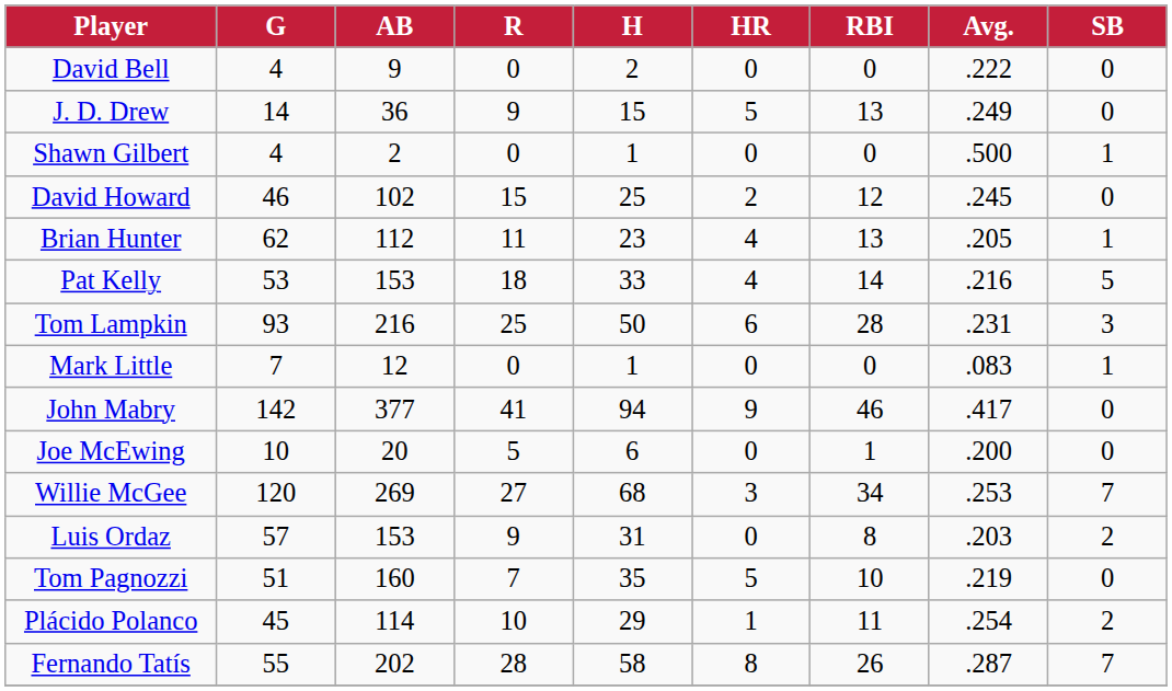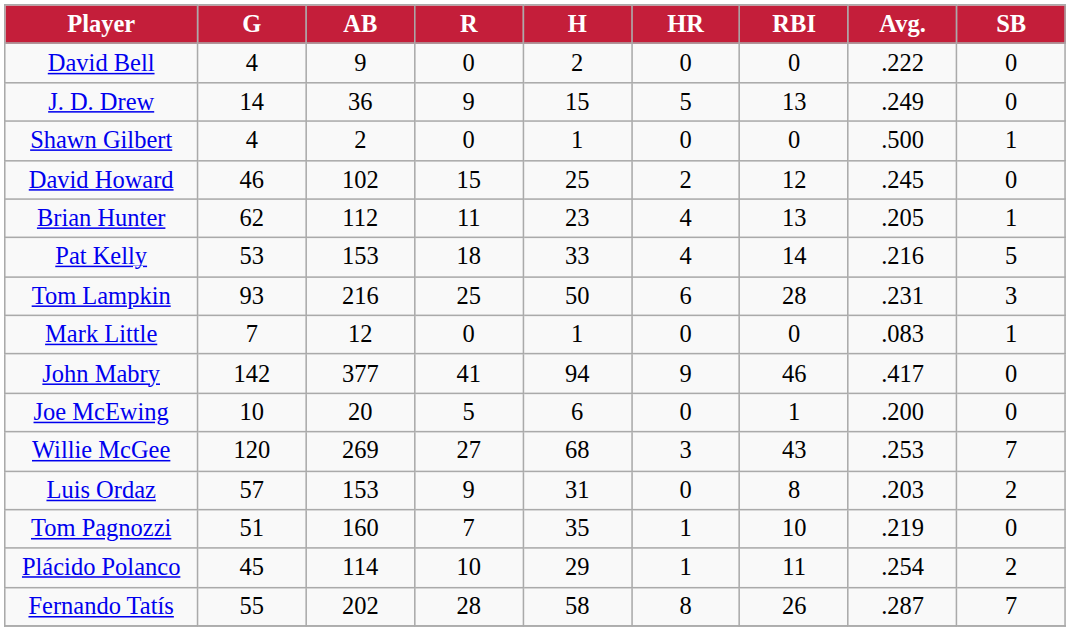 <table class="wikitable sortable">
 <tr>
 <th style="background:#c41e3a;color:white;" width="16%">Player</th>
 <th style="background:#c41e3a;color:white;" width="9%">G</th>
 <th style="background:#c41e3a;color:white;" width="9%">AB</th>
 <th style="background:#c41e3a;color:white;" width="9%">R</th>
 <th style="background:#c41e3a;color:white;" width="9%">H</th>
 <th style="background:#c41e3a;color:white;" width="9%">HR</th>
 <th style="background:#c41e3a;color:white;" width="9%">RBI</th>
 <th style="background:#c41e3a;color:white;" width="9%">Avg.</th>
 <th style="background:#c41e3a;color:white;" width="9%">SB</th>
 </tr>
 <tr align="center">
 <td><a href='#'>David Bell</a></td>
 <td>4</td>
 <td>9</td>
 <td>0</td>
 <td>2</td>
 <td>0</td>
 <td>0</td>
 <td>.222</td>
 <td>0</td>
 </tr>
 <tr align="center">
 <td><a href='#'>J. D. Drew</a></td>
 <td>14</td>
 <td>36</td>
 <td>9</td>
 <td>15</td>
 <td>5</td>
 <td>13</td>
 <td>.249</td>
 <td>0</td>
 </tr>
 <tr align="center">
 <td><a href='#'>Shawn Gilbert</a></td>
 <td>4</td>
 <td>2</td>
 <td>0</td>
 <td>1</td>
 <td>0</td>
 <td>0</td>
 <td>.500</td>
 <td>1</td>
 </tr>
 <tr align=center>
 <td><a href='#'>David Howard</a></td>
 <td>46</td>
 <td>102</td>
 <td>15</td>
 <td>25</td>
 <td>2</td>
 <td>12</td>
 <td>.245</td>
 <td>0</td>
 </tr>
 <tr align=center>
 <td><a href='#'>Brian Hunter</a></td>
 <td>62</td>
 <td>112</td>
 <td>11</td>
 <td>23</td>
 <td>4</td>
 <td>13</td>
 <td>.205</td>
 <td>1</td>
 </tr>
 <tr align="center">
 <td><a href='#'>Pat Kelly</a></td>
 <td>53</td>
 <td>153</td>
 <td>18</td>
 <td>33</td>
 <td>4</td>
 <td>14</td>
 <td>.216</td>
 <td>5</td>
 </tr>
 <tr align="center">
 <td><a href='#'>Tom Lampkin</a></td>
 <td>93</td>
 <td>216</td>
 <td>25</td>
 <td>50</td>
 <td>6</td>
 <td>28</td>
 <td>.231</td>
 <td>3</td>
 </tr>
 <tr align="center">
 <td><a href='#'>Mark Little</a></td>
 <td>7</td>
 <td>12</td>
 <td>0</td>
 <td>1</td>
 <td>0</td>
 <td>0</td>
 <td>.083</td>
 <td>1</td>
 </tr>
 <tr align=center>
 <td><a href='#'>John Mabry</a></td>
 <td>142</td>
 <td>377</td>
 <td>41</td>
 <td>94</td>
 <td>9</td>
 <td>46</td>
 <td>.417</td>
 <td>0</td>
 </tr>
 <tr align="center">
 <td><a href='#'>Joe McEwing</a></td>
 <td>10</td>
 <td>20</td>
 <td>5</td>
 <td>6</td>
 <td>0</td>
 <td>1</td>
 <td>.200</td>
 <td>0</td>
 </tr>
 <tr align="center">
 <td><a href='#'>Willie McGee</a></td>
 <td>120</td>
 <td>269</td>
 <td>27</td>
 <td>68</td>
 <td>3</td>
-<td>34</td>
+<td>43</td>
 <td>.253</td>
 <td>7</td>
 </tr>
 <tr align="center">
 <td><a href='#'>Luis Ordaz</a></td>
 <td>57</td>
 <td>153</td>
 <td>9</td>
 <td>31</td>
 <td>0</td>
 <td>8</td>
 <td>.203</td>
 <td>2</td>
 </tr>
 <tr align=center>
 <td><a href='#'>Tom Pagnozzi</a></td>
 <td>51</td>
 <td>160</td>
 <td>7</td>
 <td>35</td>
-<td>5</td>
+<td>1</td>
 <td>10</td>
 <td>.219</td>
 <td>0</td>
 </tr>
 <tr align="center">
 <td><a href='#'>Plácido Polanco</a></td>
 <td>45</td>
 <td>114</td>
 <td>10</td>
 <td>29</td>
 <td>1</td>
 <td>11</td>
 <td>.254</td>
 <td>2</td>
 </tr>
 <tr align="center">
 <td><a href='#'>Fernando Tatís</a></td>
 <td>55</td>
 <td>202</td>
 <td>28</td>
 <td>58</td>
 <td>8</td>
 <td>26</td>
 <td>.287</td>
 <td>7</td>
 </tr>
 <tr align="center">
 </tr>
 </table>
